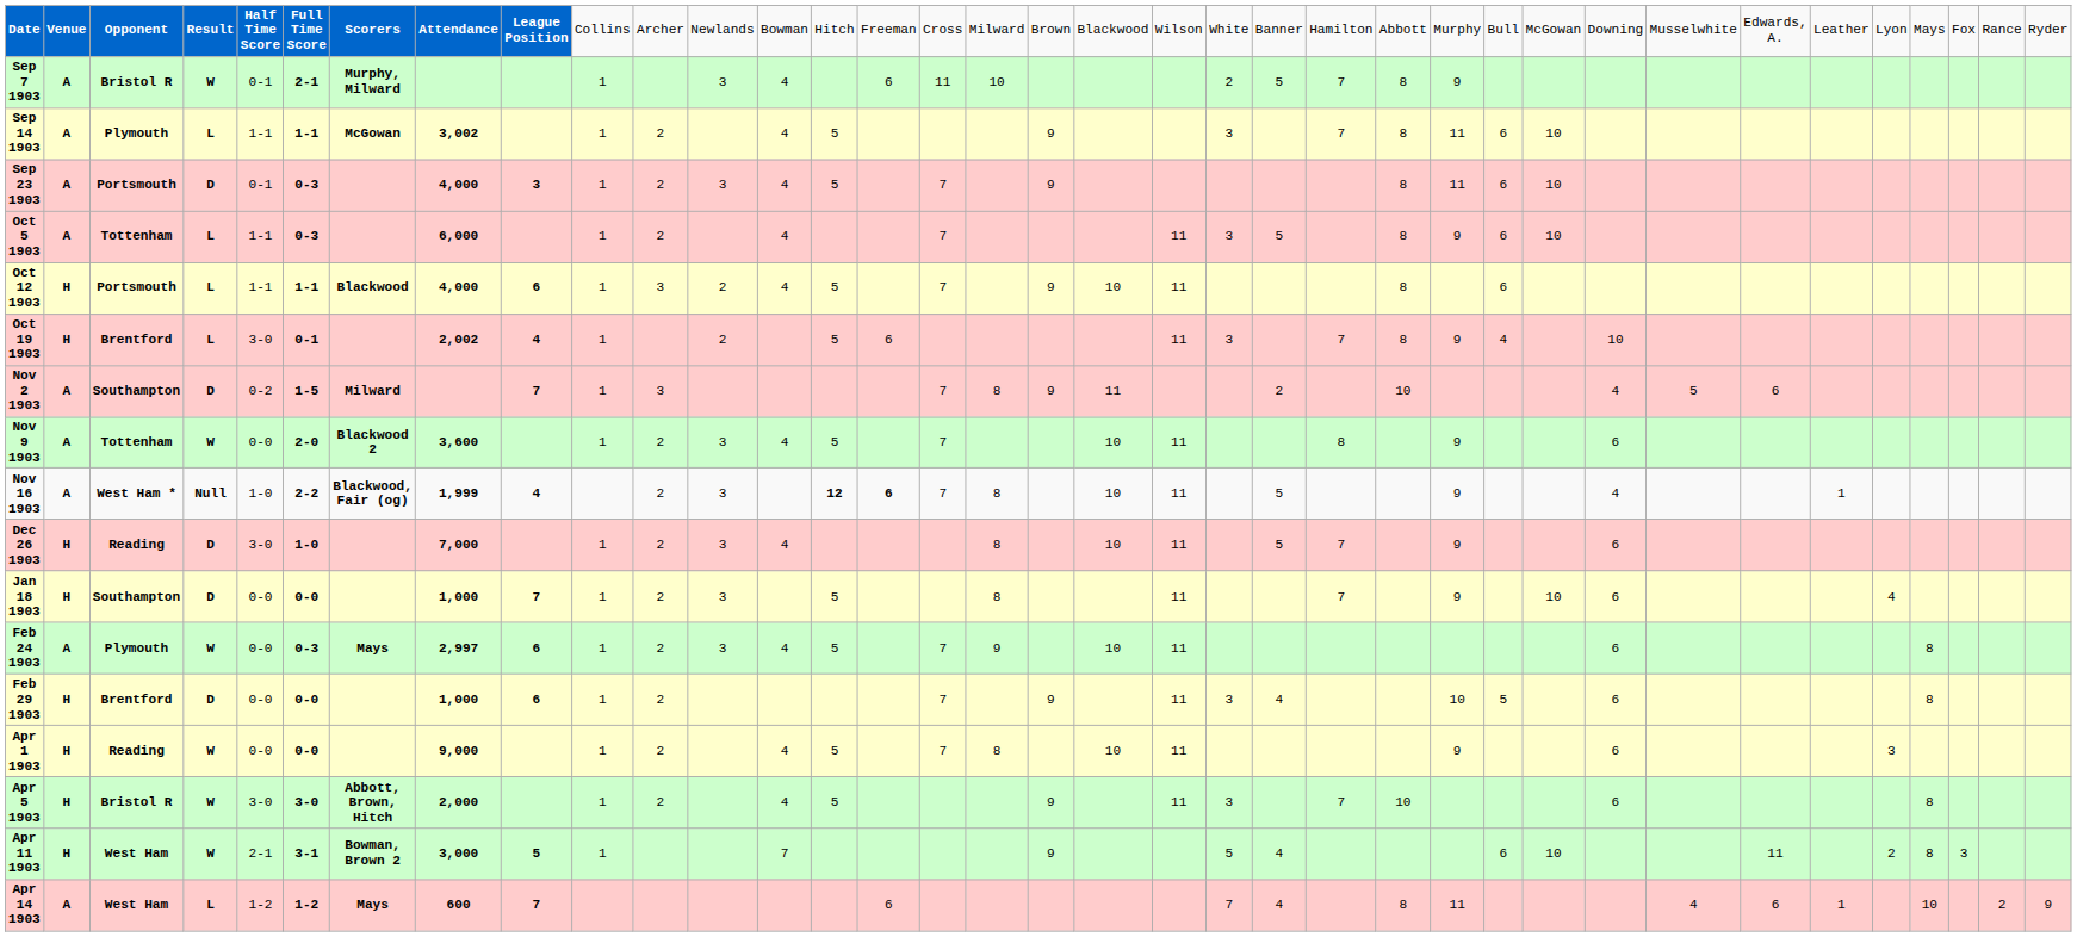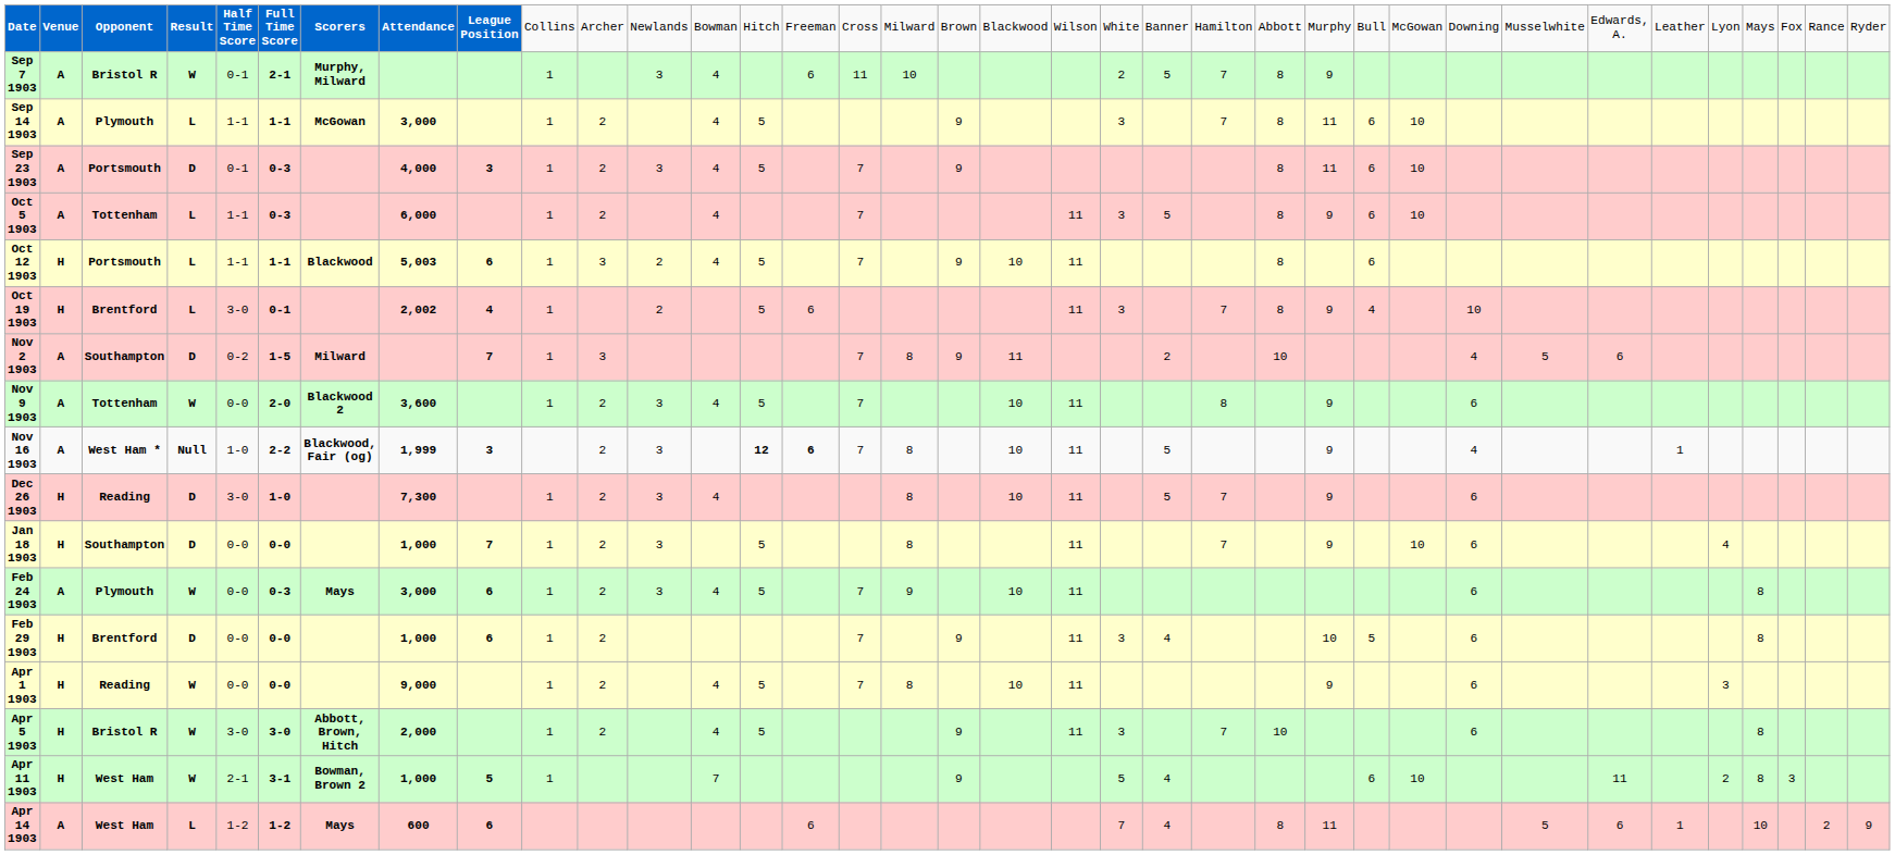 <table class="wikitable sortable" style="font-size:95%; text-align:center">
 <tr>
 <td style="background:#0066CC; color:#FFFFFF; text-align:center;"><strong>Date</strong></td>
 <td style="background:#0066CC; color:#FFFFFF; text-align:center;"><strong>Venue</strong></td>
 <td style="background:#0066CC; color:#FFFFFF; text-align:center;"><strong>Opponent</strong></td>
 <td style="background:#0066CC; color:#FFFFFF; text-align:center;"><strong>Result</strong></td>
 <td style="background:#0066CC; color:#FFFFFF; text-align:center;"><strong>Half Time Score</strong></td>
 <td style="background:#0066CC; color:#FFFFFF; text-align:center;"><strong>Full Time Score</strong></td>
 <td style="background:#0066CC; color:#FFFFFF; text-align:center;"><strong>Scorers</strong></td>
 <td style="background:#0066CC; color:#FFFFFF; text-align:center;"><strong>Attendance</strong></td>
 <td style="background:#0066CC; color:#FFFFFF; text-align:center;"><strong>League Position</strong></td>
 <td>Collins</td>
 <td>Archer</td>
 <td>Newlands</td>
 <td>Bowman</td>
 <td>Hitch</td>
 <td>Freeman</td>
 <td>Cross</td>
 <td>Milward</td>
 <td>Brown</td>
 <td>Blackwood</td>
 <td>Wilson</td>
 <td>White</td>
 <td>Banner</td>
 <td>Hamilton</td>
 <td>Abbott</td>
 <td>Murphy</td>
 <td>Bull</td>
 <td>McGowan</td>
 <td>Downing</td>
 <td>Musselwhite</td>
 <td>Edwards, A.</td>
 <td>Leather</td>
 <td>Lyon</td>
 <td>Mays</td>
 <td>Fox</td>
 <td>Rance</td>
 <td>Ryder</td>
 </tr>
 <tr bgcolor="#CCFFCC">
 <td><strong>Sep 7 1903</strong></td>
 <td><strong>A</strong></td>
 <td><strong>Bristol R</strong></td>
 <td><strong>W</strong></td>
 <td>0-1</td>
 <td><strong>2-1</strong></td>
 <td><strong>Murphy, Milward</strong></td>
 <td></td>
 <td></td>
 <td>1</td>
 <td></td>
 <td>3</td>
 <td>4</td>
 <td></td>
 <td>6</td>
 <td>11</td>
 <td>10</td>
 <td></td>
 <td></td>
 <td></td>
 <td>2</td>
 <td>5</td>
 <td>7</td>
 <td>8</td>
 <td>9</td>
 <td></td>
 <td></td>
 <td></td>
 <td></td>
 <td></td>
 <td></td>
 <td></td>
 <td></td>
 <td></td>
 <td></td>
 <td></td>
 </tr>
 <tr bgcolor="#FFFFCC">
 <td><strong>Sep 14 1903</strong></td>
 <td><strong>A</strong></td>
 <td><strong>Plymouth</strong></td>
 <td><strong>L</strong></td>
 <td>1-1</td>
 <td><strong>1-1</strong></td>
 <td><strong>McGowan</strong></td>
-<td><strong>3,002</strong></td>
+<td><strong>3,000</strong></td>
 <td></td>
 <td>1</td>
 <td>2</td>
 <td></td>
 <td>4</td>
 <td>5</td>
 <td></td>
 <td></td>
 <td></td>
 <td>9</td>
 <td></td>
 <td></td>
 <td>3</td>
 <td></td>
 <td>7</td>
 <td>8</td>
 <td>11</td>
 <td>6</td>
 <td>10</td>
 <td></td>
 <td></td>
 <td></td>
 <td></td>
 <td></td>
 <td></td>
 <td></td>
 <td></td>
 <td></td>
 </tr>
 <tr bgcolor="#FFCCCC">
 <td><strong>Sep 23 1903</strong></td>
 <td><strong>A</strong></td>
 <td><strong>Portsmouth</strong></td>
 <td><strong>D</strong></td>
 <td>0-1</td>
 <td><strong>0-3</strong></td>
 <td></td>
 <td><strong>4,000</strong></td>
 <td><strong>3</strong></td>
 <td>1</td>
 <td>2</td>
 <td>3</td>
 <td>4</td>
 <td>5</td>
 <td></td>
 <td>7</td>
 <td></td>
 <td>9</td>
 <td></td>
 <td></td>
 <td></td>
 <td></td>
 <td></td>
 <td>8</td>
 <td>11</td>
 <td>6</td>
 <td>10</td>
 <td></td>
 <td></td>
 <td></td>
 <td></td>
 <td></td>
 <td></td>
 <td></td>
 <td></td>
 <td></td>
 </tr>
 <tr bgcolor="#FFCCCC">
 <td><strong>Oct 5 1903</strong></td>
 <td><strong>A</strong></td>
 <td><strong>Tottenham</strong></td>
 <td><strong>L</strong></td>
 <td>1-1</td>
 <td><strong>0-3</strong></td>
 <td></td>
 <td><strong>6,000</strong></td>
 <td></td>
 <td>1</td>
 <td>2</td>
 <td></td>
 <td>4</td>
 <td></td>
 <td></td>
 <td>7</td>
 <td></td>
 <td></td>
 <td></td>
 <td>11</td>
 <td>3</td>
 <td>5</td>
 <td></td>
 <td>8</td>
 <td>9</td>
 <td>6</td>
 <td>10</td>
 <td></td>
 <td></td>
 <td></td>
 <td></td>
 <td></td>
 <td></td>
 <td></td>
 <td></td>
 <td></td>
 </tr>
 <tr bgcolor="#FFFFCC">
 <td><strong>Oct 12 1903</strong></td>
 <td><strong>H</strong></td>
 <td><strong>Portsmouth</strong></td>
 <td><strong>L</strong></td>
 <td>1-1</td>
 <td><strong>1-1</strong></td>
 <td><strong>Blackwood</strong></td>
-<td><strong>4,000</strong></td>
+<td><strong>5,003</strong></td>
 <td><strong>6</strong></td>
 <td>1</td>
 <td>3</td>
 <td>2</td>
 <td>4</td>
 <td>5</td>
 <td></td>
 <td>7</td>
 <td></td>
 <td>9</td>
 <td>10</td>
 <td>11</td>
 <td></td>
 <td></td>
 <td></td>
 <td>8</td>
 <td></td>
 <td>6</td>
 <td></td>
 <td></td>
 <td></td>
 <td></td>
 <td></td>
 <td></td>
 <td></td>
 <td></td>
 <td></td>
 <td></td>
 </tr>
 <tr bgcolor="#FFCCCC">
 <td><strong>Oct 19 1903</strong></td>
 <td><strong>H</strong></td>
 <td><strong>Brentford</strong></td>
 <td><strong>L</strong></td>
 <td>3-0</td>
 <td><strong>0-1</strong></td>
 <td></td>
 <td><strong>2,002</strong></td>
 <td><strong>4</strong></td>
 <td>1</td>
 <td></td>
 <td>2</td>
 <td></td>
 <td>5</td>
 <td>6</td>
 <td></td>
 <td></td>
 <td></td>
 <td></td>
 <td>11</td>
 <td>3</td>
 <td></td>
 <td>7</td>
 <td>8</td>
 <td>9</td>
 <td>4</td>
 <td></td>
 <td>10</td>
 <td></td>
 <td></td>
 <td></td>
 <td></td>
 <td></td>
 <td></td>
 <td></td>
 <td></td>
 </tr>
 <tr bgcolor="#FFCCCC">
 <td><strong>Nov 2 1903</strong></td>
 <td><strong>A</strong></td>
 <td><strong>Southampton</strong></td>
 <td><strong>D</strong></td>
 <td>0-2</td>
 <td><strong>1-5</strong></td>
 <td><strong>Milward</strong></td>
 <td></td>
 <td><strong>7</strong></td>
 <td>1</td>
 <td>3</td>
 <td></td>
 <td></td>
 <td></td>
 <td></td>
 <td>7</td>
 <td>8</td>
 <td>9</td>
 <td>11</td>
 <td></td>
 <td></td>
 <td>2</td>
 <td></td>
 <td>10</td>
 <td></td>
 <td></td>
 <td></td>
 <td>4</td>
 <td>5</td>
 <td>6</td>
 <td></td>
 <td></td>
 <td></td>
 <td></td>
 <td></td>
 <td></td>
 </tr>
 <tr bgcolor="#CCFFCC">
 <td><strong>Nov 9 1903</strong></td>
 <td><strong>A</strong></td>
 <td><strong>Tottenham</strong></td>
 <td><strong>W</strong></td>
 <td>0-0</td>
 <td><strong>2-0</strong></td>
 <td><strong>Blackwood 2</strong></td>
 <td><strong>3,600</strong></td>
 <td></td>
 <td>1</td>
 <td>2</td>
 <td>3</td>
 <td>4</td>
 <td>5</td>
 <td></td>
 <td>7</td>
 <td></td>
 <td></td>
 <td>10</td>
 <td>11</td>
 <td></td>
 <td></td>
 <td>8</td>
 <td></td>
 <td>9</td>
 <td></td>
 <td></td>
 <td>6</td>
 <td></td>
 <td></td>
 <td></td>
 <td></td>
 <td></td>
 <td></td>
 <td></td>
 <td></td>
 </tr>
 <tr>
 <td><strong>Nov 16 1903</strong></td>
 <td><strong>A</strong></td>
 <td><strong>West Ham *</strong></td>
 <td><strong>Null</strong></td>
 <td>1-0</td>
 <td><strong>2-2</strong></td>
 <td><strong>Blackwood, Fair (og)</strong></td>
 <td><strong>1,999</strong></td>
-<td><strong>4</strong></td>
+<td><strong>3</strong></td>
 <td></td>
 <td>2</td>
 <td>3</td>
 <td></td>
 <td><strong>12</strong></td>
 <td><strong>6</strong></td>
 <td>7</td>
 <td>8</td>
 <td></td>
 <td>10</td>
 <td>11</td>
 <td></td>
 <td>5</td>
 <td></td>
 <td></td>
 <td>9</td>
 <td></td>
 <td></td>
 <td>4</td>
 <td></td>
 <td></td>
 <td>1</td>
 <td></td>
 <td></td>
 <td></td>
 <td></td>
 <td></td>
 </tr>
 <tr bgcolor="#FFCCCC">
 <td><strong>Dec 26 1903</strong></td>
 <td><strong>H</strong></td>
 <td><strong>Reading</strong></td>
 <td><strong>D</strong></td>
 <td>3-0</td>
 <td><strong>1-0</strong></td>
 <td></td>
-<td><strong>7,000</strong></td>
+<td><strong>7,300</strong></td>
 <td></td>
 <td>1</td>
 <td>2</td>
 <td>3</td>
 <td>4</td>
 <td></td>
 <td></td>
 <td></td>
 <td>8</td>
 <td></td>
 <td>10</td>
 <td>11</td>
 <td></td>
 <td>5</td>
 <td>7</td>
 <td></td>
 <td>9</td>
 <td></td>
 <td></td>
 <td>6</td>
 <td></td>
 <td></td>
 <td></td>
 <td></td>
 <td></td>
 <td></td>
 <td></td>
 <td></td>
 </tr>
 <tr bgcolor="#FFFFCC">
 <td><strong>Jan 18 1903</strong></td>
 <td><strong>H</strong></td>
 <td><strong>Southampton</strong></td>
 <td><strong>D</strong></td>
 <td>0-0</td>
 <td><strong>0-0</strong></td>
 <td></td>
 <td><strong>1,000</strong></td>
 <td><strong>7</strong></td>
 <td>1</td>
 <td>2</td>
 <td>3</td>
 <td></td>
 <td>5</td>
 <td></td>
 <td></td>
 <td>8</td>
 <td></td>
 <td></td>
 <td>11</td>
 <td></td>
 <td></td>
 <td>7</td>
 <td></td>
 <td>9</td>
 <td></td>
 <td>10</td>
 <td>6</td>
 <td></td>
 <td></td>
 <td></td>
 <td>4</td>
 <td></td>
 <td></td>
 <td></td>
 <td></td>
 </tr>
 <tr bgcolor="#CCFFCC">
 <td><strong>Feb 24 1903</strong></td>
 <td><strong>A</strong></td>
 <td><strong>Plymouth</strong></td>
 <td><strong>W</strong></td>
 <td>0-0</td>
 <td><strong>0-3</strong></td>
 <td><strong>Mays</strong></td>
-<td><strong>2,997</strong></td>
+<td><strong>3,000</strong></td>
 <td><strong>6</strong></td>
 <td>1</td>
 <td>2</td>
 <td>3</td>
 <td>4</td>
 <td>5</td>
 <td></td>
 <td>7</td>
 <td>9</td>
 <td></td>
 <td>10</td>
 <td>11</td>
 <td></td>
 <td></td>
 <td></td>
 <td></td>
 <td></td>
 <td></td>
 <td></td>
 <td>6</td>
 <td></td>
 <td></td>
 <td></td>
 <td></td>
 <td>8</td>
 <td></td>
 <td></td>
 <td></td>
 </tr>
 <tr bgcolor="#FFFFCC">
 <td><strong>Feb 29 1903</strong></td>
 <td><strong>H</strong></td>
 <td><strong>Brentford</strong></td>
 <td><strong>D</strong></td>
 <td>0-0</td>
 <td><strong>0-0</strong></td>
 <td></td>
 <td><strong>1,000</strong></td>
 <td><strong>6</strong></td>
 <td>1</td>
 <td>2</td>
 <td></td>
 <td></td>
 <td></td>
 <td></td>
 <td>7</td>
 <td></td>
 <td>9</td>
 <td></td>
 <td>11</td>
 <td>3</td>
 <td>4</td>
 <td></td>
 <td></td>
 <td>10</td>
 <td>5</td>
 <td></td>
 <td>6</td>
 <td></td>
 <td></td>
 <td></td>
 <td></td>
 <td>8</td>
 <td></td>
 <td></td>
 <td></td>
 </tr>
 <tr bgcolor="#FFFFCC">
 <td><strong>Apr 1 1903</strong></td>
 <td><strong>H</strong></td>
 <td><strong>Reading</strong></td>
 <td><strong>W</strong></td>
 <td>0-0</td>
 <td><strong>0-0</strong></td>
 <td></td>
 <td><strong>9,000</strong></td>
 <td></td>
 <td>1</td>
 <td>2</td>
 <td></td>
 <td>4</td>
 <td>5</td>
 <td></td>
 <td>7</td>
 <td>8</td>
 <td></td>
 <td>10</td>
 <td>11</td>
 <td></td>
 <td></td>
 <td></td>
 <td></td>
 <td>9</td>
 <td></td>
 <td></td>
 <td>6</td>
 <td></td>
 <td></td>
 <td></td>
 <td>3</td>
 <td></td>
 <td></td>
 <td></td>
 <td></td>
 </tr>
 <tr bgcolor="#CCFFCC">
 <td><strong>Apr 5 1903</strong></td>
 <td><strong>H</strong></td>
 <td><strong>Bristol R</strong></td>
 <td><strong>W</strong></td>
 <td>3-0</td>
 <td><strong>3-0</strong></td>
 <td><strong>Abbott, Brown, Hitch</strong></td>
 <td><strong>2,000</strong></td>
 <td></td>
 <td>1</td>
 <td>2</td>
 <td></td>
 <td>4</td>
 <td>5</td>
 <td></td>
 <td></td>
 <td></td>
 <td>9</td>
 <td></td>
 <td>11</td>
 <td>3</td>
 <td></td>
 <td>7</td>
 <td>10</td>
 <td></td>
 <td></td>
 <td></td>
 <td>6</td>
 <td></td>
 <td></td>
 <td></td>
 <td></td>
 <td>8</td>
 <td></td>
 <td></td>
 <td></td>
 </tr>
 <tr bgcolor="#CCFFCC">
 <td><strong>Apr 11 1903</strong></td>
 <td><strong>H</strong></td>
 <td><strong>West Ham</strong></td>
 <td><strong>W</strong></td>
 <td>2-1</td>
 <td><strong>3-1</strong></td>
 <td><strong>Bowman, Brown 2</strong></td>
-<td><strong>3,000</strong></td>
+<td><strong>1,000</strong></td>
 <td><strong>5</strong></td>
 <td>1</td>
 <td></td>
 <td></td>
 <td>7</td>
 <td></td>
 <td></td>
 <td></td>
 <td></td>
 <td>9</td>
 <td></td>
 <td></td>
 <td>5</td>
 <td>4</td>
 <td></td>
 <td></td>
 <td></td>
 <td>6</td>
 <td>10</td>
 <td></td>
 <td></td>
 <td>11</td>
 <td></td>
 <td>2</td>
 <td>8</td>
 <td>3</td>
 <td></td>
 <td></td>
 </tr>
 <tr bgcolor="#FFCCCC">
 <td><strong>Apr 14 1903</strong></td>
 <td><strong>A</strong></td>
 <td><strong>West Ham</strong></td>
 <td><strong>L</strong></td>
 <td>1-2</td>
 <td><strong>1-2</strong></td>
 <td><strong>Mays</strong></td>
 <td><strong>600</strong></td>
-<td><strong>7</strong></td>
+<td><strong>6</strong></td>
 <td></td>
 <td></td>
 <td></td>
 <td></td>
 <td></td>
 <td>6</td>
 <td></td>
 <td></td>
 <td></td>
 <td></td>
 <td></td>
 <td>7</td>
 <td>4</td>
 <td></td>
 <td>8</td>
 <td>11</td>
 <td></td>
 <td></td>
 <td></td>
-<td>4</td>
+<td>5</td>
 <td>6</td>
 <td>1</td>
 <td></td>
 <td>10</td>
 <td></td>
 <td>2</td>
 <td>9</td>
 </tr>
 </table>
